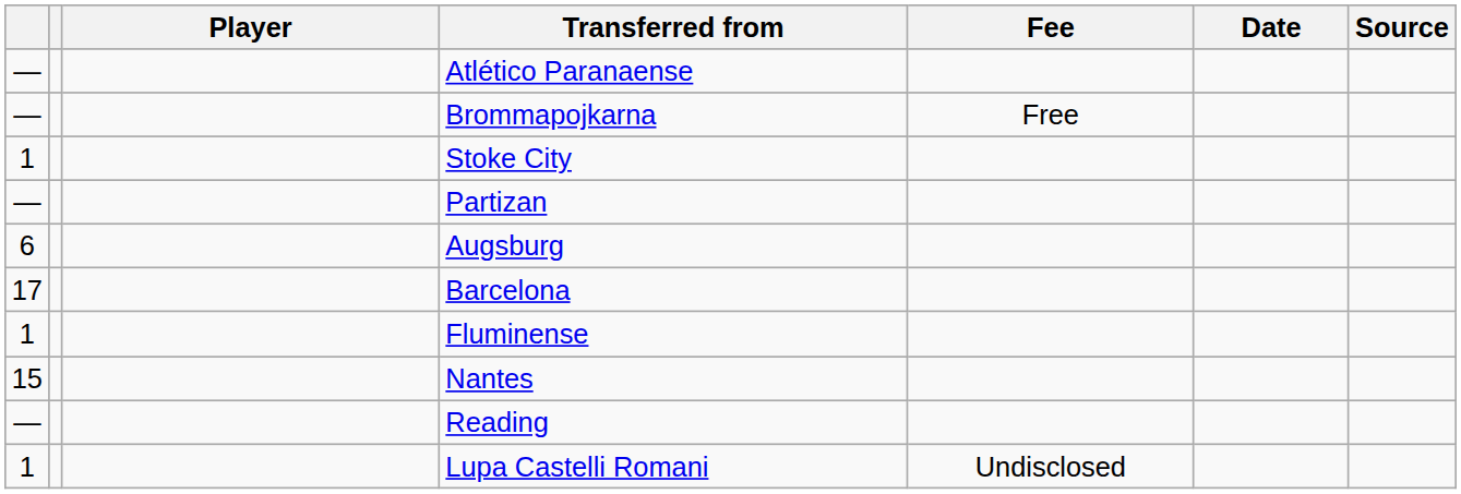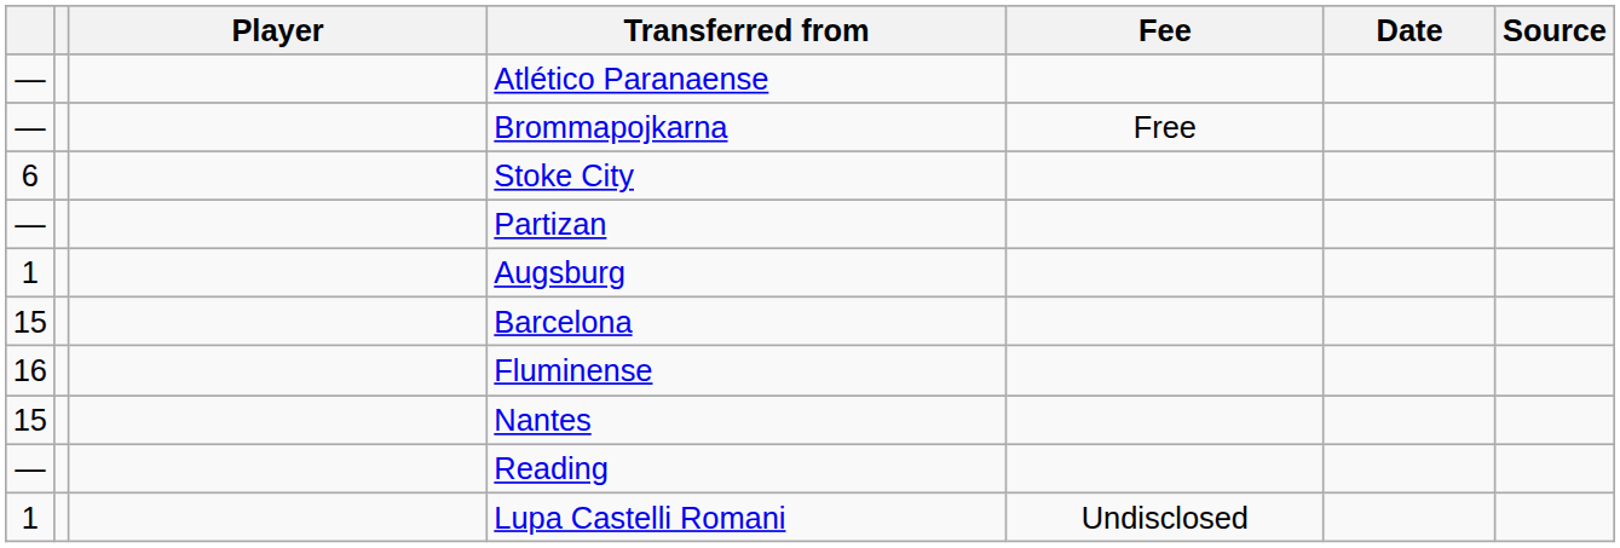 <table class="wikitable plainrowheaders sortable" style="font-size:95%">
 <tr>
 <th></th>
 <th></th>
 <th scope="col" style="width:200px;">Player</th>
 <th scope="col" style="width:250px;">Transferred from</th>
 <th scope="col" style="width:150px;">Fee</th>
 <th scope="col" style="width:78px;">Date</th>
 <th>Source</th>
 </tr>
 <tr>
 <td align=center>—</td>
 <td align=center></td>
 <td></td>
 <td> <a href='#'>Atlético Paranaense</a></td>
 <td align=center></td>
 <td align=center></td>
 <td align=center></td>
 </tr>
 <tr>
 <td align=center>—</td>
 <td align=center></td>
 <td></td>
 <td> <a href='#'>Brommapojkarna</a></td>
 <td align=center>Free</td>
 <td align=center></td>
 <td align=center></td>
 </tr>
 <tr>
-<td align=center>1</td>
+<td align=center>6</td>
 <td align=center></td>
 <td></td>
 <td> <a href='#'>Stoke City</a></td>
 <td align=center></td>
 <td align=center></td>
 <td align=center></td>
 </tr>
 <tr>
 <td align=center>—</td>
 <td align=center></td>
 <td></td>
 <td> <a href='#'>Partizan</a></td>
 <td align=center></td>
 <td align=center></td>
 <td align=center></td>
 </tr>
 <tr>
-<td align=center>6</td>
+<td align=center>1</td>
 <td align=center></td>
 <td></td>
 <td> <a href='#'>Augsburg</a></td>
 <td align=center></td>
 <td align=center></td>
 <td align=center></td>
 </tr>
 <tr>
-<td align=center>17</td>
+<td align=center>15</td>
 <td align=center></td>
 <td></td>
 <td> <a href='#'>Barcelona</a></td>
 <td align=center></td>
 <td align=center></td>
 <td align=center></td>
 </tr>
 <tr>
-<td align=center>1</td>
+<td align=center>16</td>
 <td align=center></td>
 <td></td>
 <td> <a href='#'>Fluminense</a></td>
 <td align=center></td>
 <td align=center></td>
 <td align=center></td>
 </tr>
 <tr>
 <td align=center>15</td>
 <td align=center></td>
 <td></td>
 <td> <a href='#'>Nantes</a></td>
 <td align=center></td>
 <td align=center></td>
 <td align=center></td>
 </tr>
 <tr>
 <td align=center>—</td>
 <td align=center></td>
 <td></td>
 <td> <a href='#'>Reading</a></td>
 <td align=center></td>
 <td align=center></td>
 <td align=center></td>
 </tr>
 <tr>
 <td align=center>1</td>
 <td align=center></td>
 <td></td>
 <td> <a href='#'>Lupa Castelli Romani</a></td>
 <td align=center>Undisclosed</td>
 <td align=center></td>
 <td align=center></td>
 </tr>
 </table>
